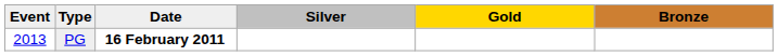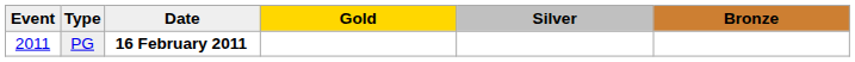 <table class="wikitable plainrowheaders" style="background:#fff; font-size:86%; line-height:15px; border:grey solid 1px; border-collapse:collapse;">
 <tr>
 <th style="background-color: #EFEFEF;" width="40">Event</th>
 <th style="background-color: #EFEFEF;" width="30">Type</th>
 <th style="background-color: #EFEFEF;" width="125">Date</th>
+<th style="background-color: #FFD700;" width="160">Gold</th>
 <th style="background-color: #C0C0C0;" width="160">Silver</th>
-<th style="background-color: #FFD700;" width="160">Gold</th>
 <th style="background-color: #CD7F32;" width="160">Bronze</th>
 </tr>
 <tr>
-<td align=center><a href='#'>2013</a></td>
+<td align=center><a href='#'>2011</a></td>
 <td align=center bgcolor=#EFEFEF><a href='#'>PG</a></td>
 <td align=right><strong>16 February 2011  </strong></td>
 <td></td>
 <td></td>
 <td></td>
 </tr>
 </table>
